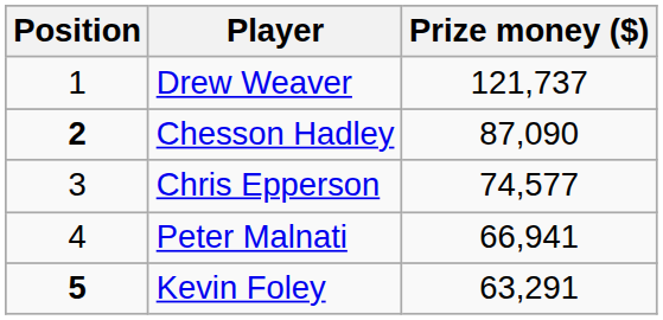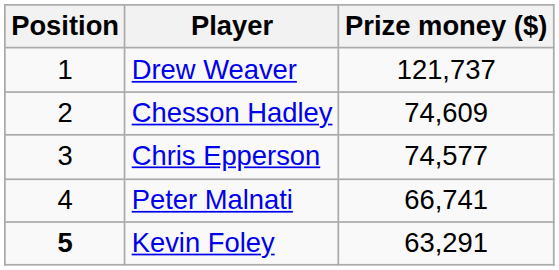 <table class="wikitable">
 <tr>
 <th>Position</th>
 <th>Player</th>
 <th>Prize money ($)</th>
 </tr>
 <tr>
 <td align=center>1</td>
 <td> <a href='#'>Drew Weaver</a></td>
 <td align=center>121,737</td>
 </tr>
 <tr>
-<td align=center><strong>2</strong></td>
+<td align=center>2</td>
 <td> <a href='#'>Chesson Hadley</a></td>
-<td align=center>87,090</td>
+<td align=center>74,609</td>
 </tr>
 <tr>
 <td align=center>3</td>
 <td> <a href='#'>Chris Epperson</a></td>
 <td align=center>74,577</td>
 </tr>
 <tr>
 <td align=center>4</td>
 <td> <a href='#'>Peter Malnati</a></td>
-<td align=center>66,941</td>
+<td align=center>66,741</td>
 </tr>
 <tr>
 <td align=center><strong>5</strong></td>
 <td> <a href='#'>Kevin Foley</a></td>
 <td align=center>63,291</td>
 </tr>
 </table>
